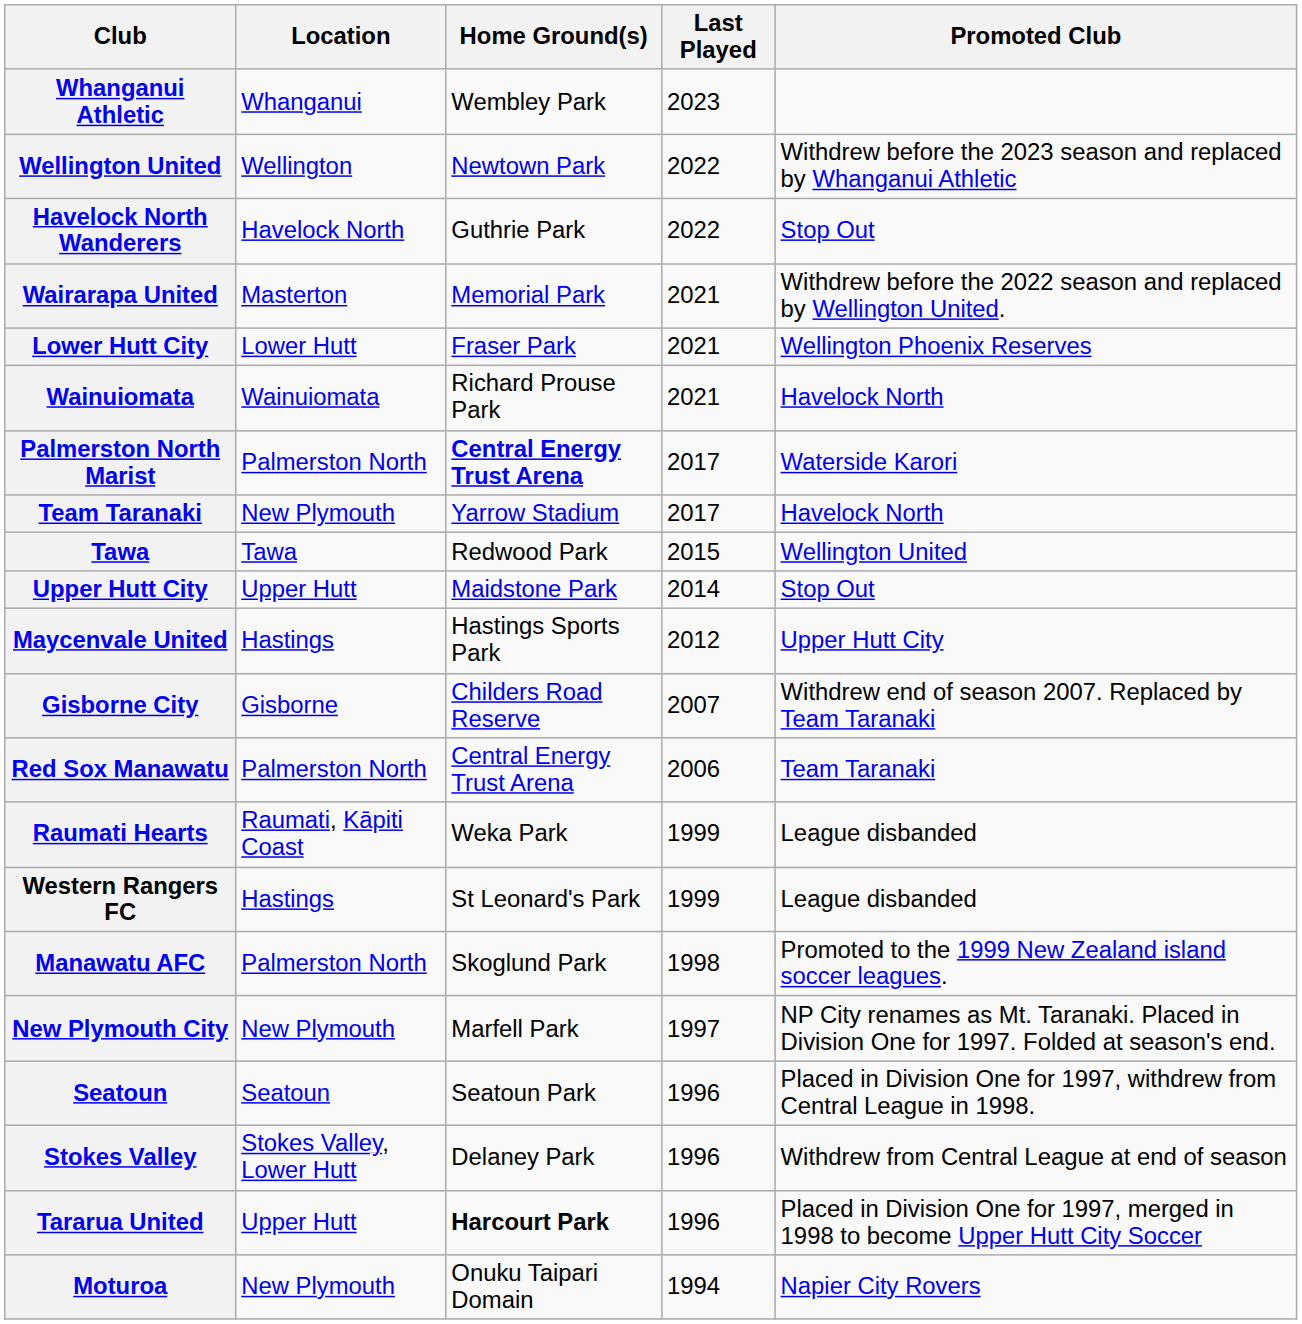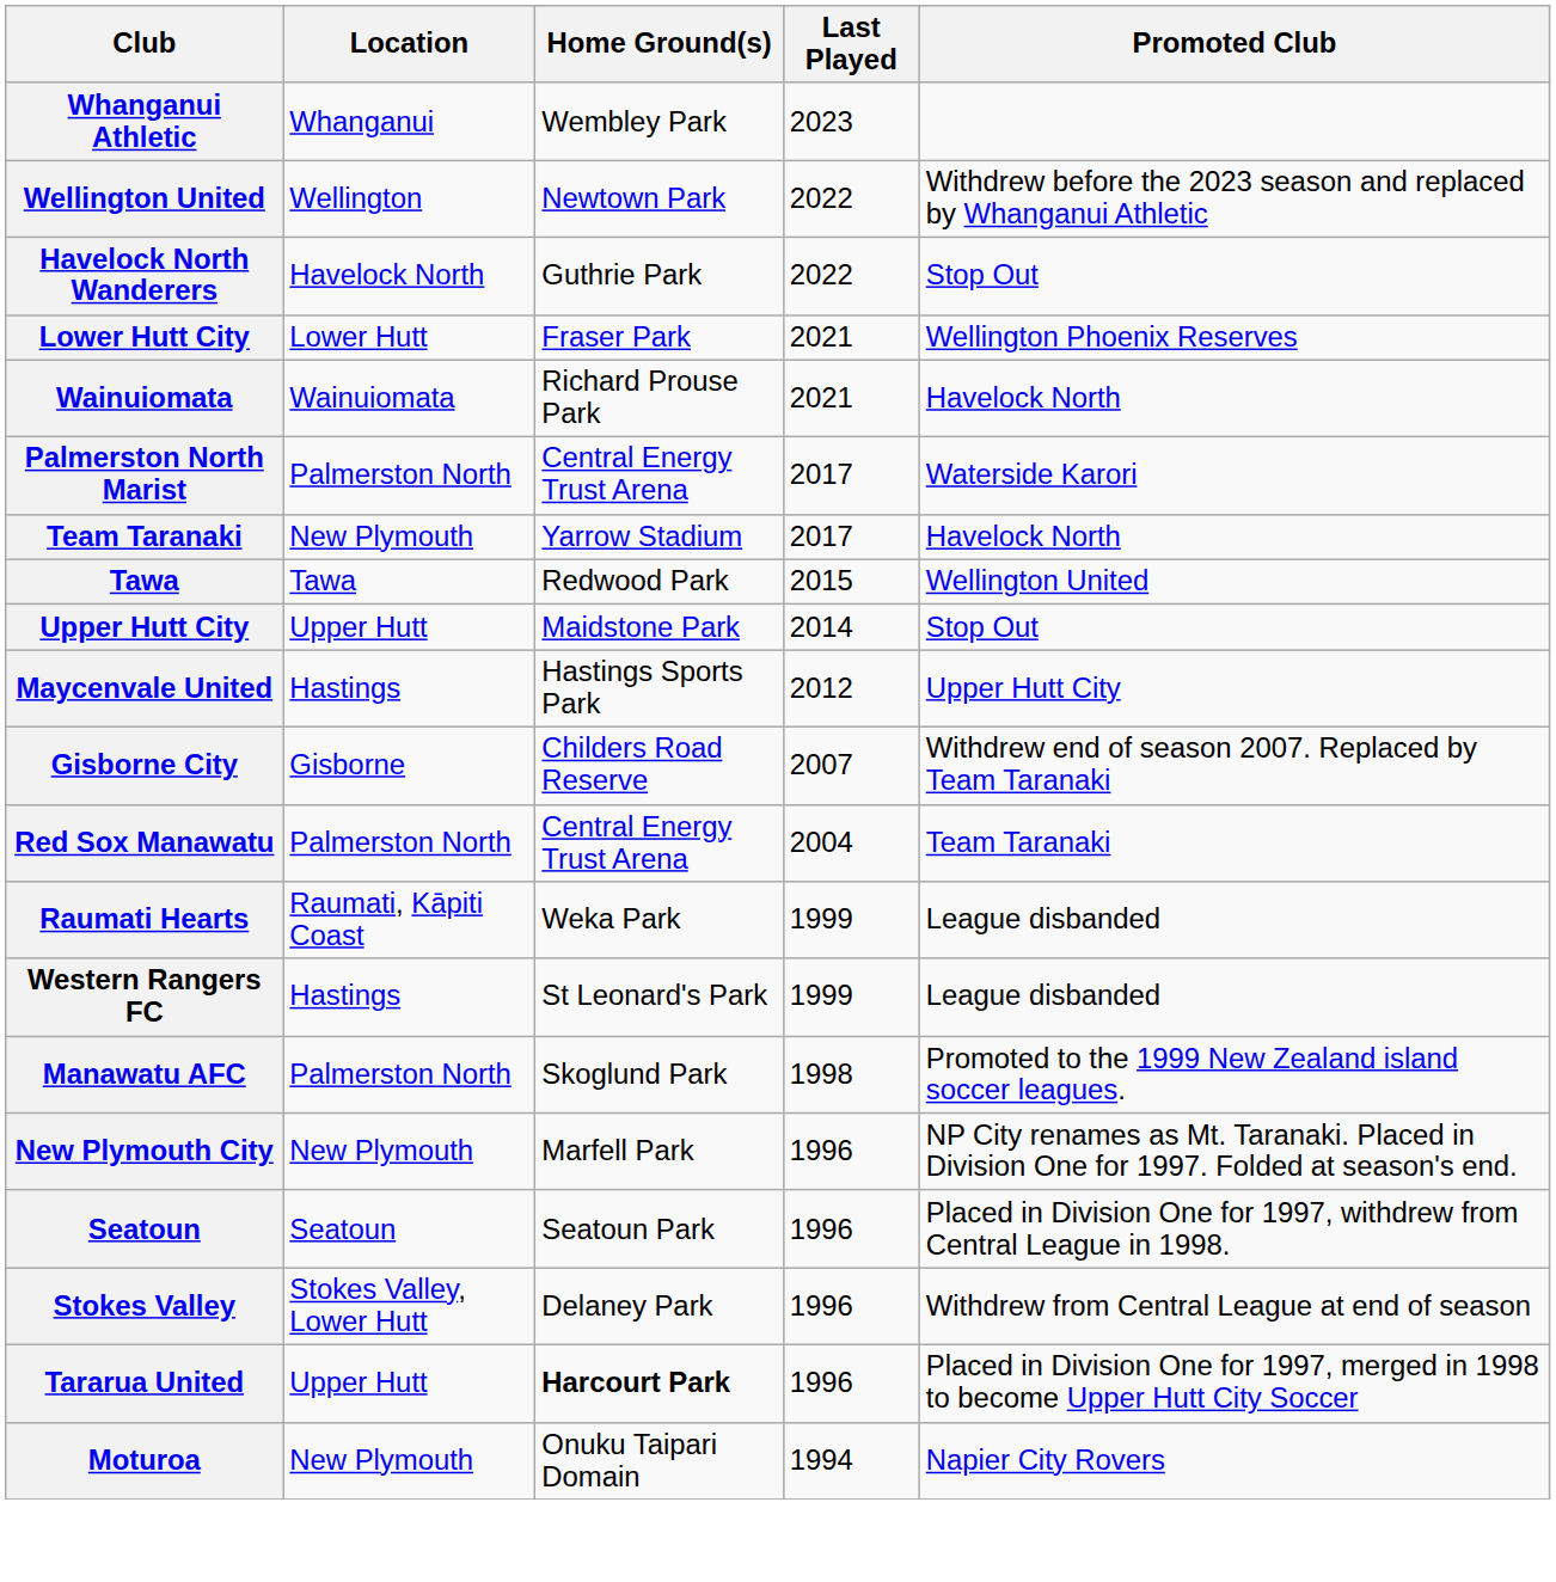 <table class="wikitable sortable">
 <tr>
 <th>Club</th>
 <th>Location</th>
 <th>Home Ground(s)</th>
 <th>Last Played</th>
 <th>Promoted Club</th>
 </tr>
 <tr>
 <th><a href='#'>Whanganui Athletic</a></th>
 <td><a href='#'>Whanganui</a></td>
 <td>Wembley Park</td>
 <td>2023</td>
 <td></td>
 </tr>
 <tr>
 <th><a href='#'>Wellington United</a></th>
 <td><a href='#'>Wellington</a></td>
 <td><a href='#'>Newtown Park</a></td>
 <td>2022</td>
 <td>Withdrew before the 2023 season and replaced by <a href='#'>Whanganui Athletic</a></td>
 </tr>
 <tr>
 <th><a href='#'>Havelock North Wanderers</a></th>
 <td><a href='#'>Havelock North</a></td>
 <td>Guthrie Park</td>
 <td>2022</td>
 <td><a href='#'>Stop Out</a></td>
 </tr>
 <tr>
-<th><strong><a href='#'>Wairarapa United</a></strong></th>
-<td><a href='#'>Masterton</a></td>
-<td><a href='#'>Memorial Park</a></td>
-<td>2021</td>
-<td>Withdrew before the 2022 season and replaced by <a href='#'>Wellington United</a>.</td>
-</tr>
-<tr>
 <th><strong><a href='#'>Lower Hutt City</a></strong></th>
 <td><a href='#'>Lower Hutt</a></td>
 <td><a href='#'>Fraser Park</a></td>
 <td>2021</td>
 <td><a href='#'>Wellington Phoenix Reserves</a></td>
 </tr>
 <tr>
 <th><strong><a href='#'>Wainuiomata</a></strong></th>
 <td><a href='#'>Wainuiomata</a></td>
 <td>Richard Prouse Park</td>
 <td>2021</td>
 <td><a href='#'>Havelock North</a></td>
 </tr>
 <tr>
 <th><strong><a href='#'>Palmerston North Marist</a></strong></th>
 <td><a href='#'>Palmerston North</a></td>
-<td><strong><a href='#'>Central Energy Trust Arena</a></strong></td>
+<td><a href='#'>Central Energy Trust Arena</a></td>
 <td>2017</td>
 <td><a href='#'>Waterside Karori</a></td>
 </tr>
 <tr>
 <th><strong><a href='#'>Team Taranaki</a></strong></th>
 <td><a href='#'>New Plymouth</a></td>
 <td><a href='#'>Yarrow Stadium</a></td>
 <td>2017</td>
 <td><a href='#'>Havelock North</a></td>
 </tr>
 <tr>
 <th><strong><a href='#'>Tawa</a></strong></th>
 <td><a href='#'>Tawa</a></td>
 <td>Redwood Park</td>
 <td>2015</td>
 <td><a href='#'>Wellington United</a></td>
 </tr>
 <tr>
 <th><strong><a href='#'>Upper Hutt City</a></strong></th>
 <td><a href='#'>Upper Hutt</a></td>
 <td><a href='#'>Maidstone Park</a></td>
 <td>2014</td>
 <td><a href='#'>Stop Out</a></td>
 </tr>
 <tr>
 <th><strong><a href='#'>Maycenvale United</a></strong></th>
 <td><a href='#'>Hastings</a></td>
 <td>Hastings Sports Park</td>
 <td>2012</td>
 <td><a href='#'>Upper Hutt City</a></td>
 </tr>
 <tr>
 <th><strong><a href='#'>Gisborne City</a></strong></th>
 <td><a href='#'>Gisborne</a></td>
 <td><a href='#'>Childers Road Reserve</a></td>
 <td>2007</td>
 <td>Withdrew end of season 2007. Replaced by <a href='#'>Team Taranaki</a></td>
 </tr>
 <tr>
 <th><strong><a href='#'>Red Sox Manawatu</a></strong></th>
 <td><a href='#'>Palmerston North</a></td>
 <td><a href='#'>Central Energy Trust Arena</a></td>
-<td>2006</td>
+<td>2004</td>
 <td><a href='#'>Team Taranaki</a></td>
 </tr>
 <tr>
 <th><strong><a href='#'>Raumati Hearts</a></strong></th>
 <td><a href='#'>Raumati</a>, <a href='#'>Kāpiti Coast</a></td>
 <td>Weka Park</td>
 <td>1999</td>
 <td>League disbanded</td>
 </tr>
 <tr>
 <th><strong>Western Rangers FC</strong></th>
 <td><a href='#'>Hastings</a></td>
 <td>St Leonard's Park</td>
 <td>1999</td>
 <td>League disbanded</td>
 </tr>
 <tr>
 <th><strong><a href='#'>Manawatu AFC</a></strong></th>
 <td><a href='#'>Palmerston North</a></td>
 <td>Skoglund Park</td>
 <td>1998</td>
 <td>Promoted to the <a href='#'>1999 New Zealand island soccer leagues</a>.</td>
 </tr>
 <tr>
 <th><strong><a href='#'>New Plymouth City</a></strong></th>
 <td><a href='#'>New Plymouth</a></td>
 <td>Marfell Park</td>
-<td>1997</td>
+<td>1996</td>
 <td>NP City renames as Mt. Taranaki. Placed in Division One for 1997. Folded at season's end.</td>
 </tr>
 <tr>
 <th><strong><a href='#'>Seatoun</a> </strong></th>
 <td><a href='#'>Seatoun</a></td>
 <td>Seatoun Park</td>
 <td>1996</td>
 <td>Placed in Division One for 1997, withdrew from Central League in 1998.</td>
 </tr>
 <tr>
 <th><strong><a href='#'>Stokes Valley</a></strong></th>
 <td><a href='#'>Stokes Valley</a>, <a href='#'>Lower Hutt</a></td>
 <td>Delaney Park</td>
 <td>1996</td>
 <td>Withdrew from Central League at end of season</td>
 </tr>
 <tr>
 <th><strong><a href='#'>Tararua United</a></strong></th>
 <td><a href='#'>Upper Hutt</a></td>
 <td><strong>Harcourt Park</strong></td>
 <td>1996</td>
 <td>Placed in Division One for 1997, merged in 1998 to become <a href='#'>Upper Hutt City Soccer</a></td>
 </tr>
 <tr>
 <th><strong><a href='#'>Moturoa</a></strong></th>
 <td><a href='#'>New Plymouth</a></td>
 <td>Onuku Taipari Domain</td>
 <td>1994</td>
 <td><a href='#'>Napier City Rovers</a></td>
 </tr>
 </table>
